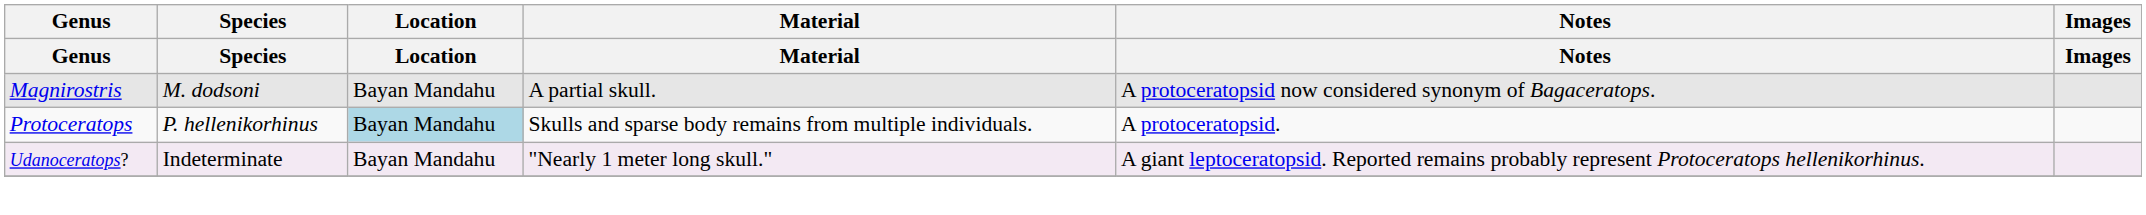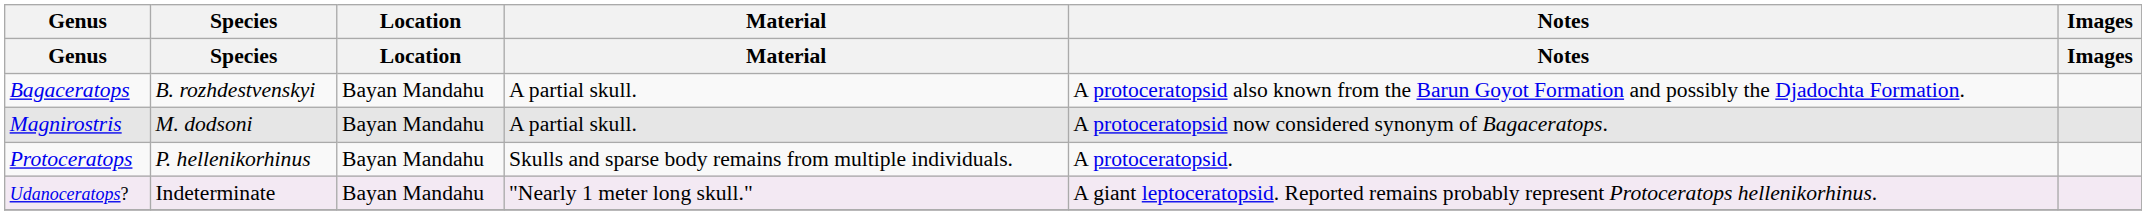 <table class="wikitable" align="center" width="100%">
 <tr>
 <th>Genus</th>
 <th>Species</th>
 <th>Location</th>
 <th>Material</th>
 <th>Notes</th>
 <th>Images</th>
 </tr>
 <tr>
 <th>Genus</th>
 <th>Species</th>
 <th>Location</th>
 <th>Material</th>
 <th>Notes</th>
 <th>Images</th>
 </tr>
 <tr>
+<td><em><a href='#'>Bagaceratops</a></em></td>
+<td><em>B. rozhdestvenskyi</em></td>
+<td>Bayan Mandahu</td>
+<td>A partial skull.</td>
+<td>A <a href='#'>protoceratopsid</a> also known from the <a href='#'>Barun Goyot Formation</a> and possibly the <a href='#'>Djadochta Formation</a>.</td>
+<td></td>
+</tr>
+<tr>
 <td style="background:#e6e6e6;"><em><a href='#'>Magnirostris</a></em></td>
 <td style="background:#e6e6e6;"><em>M. dodsoni</em></td>
 <td style="background:#e6e6e6;">Bayan Mandahu</td>
 <td style="background:#e6e6e6;">A partial skull.</td>
 <td style="background:#e6e6e6;">A <a href='#'>protoceratopsid</a> now considered synonym of <em>Bagaceratops</em>.</td>
 <td style="background:#e6e6e6;"></td>
 </tr>
 <tr>
 <td><em><a href='#'>Protoceratops</a></em></td>
 <td><em>P. hellenikorhinus</em></td>
-<td style="background: lightblue;">Bayan Mandahu</td>
+<td>Bayan Mandahu</td>
 <td>Skulls and sparse body remains from multiple individuals.</td>
 <td>A <a href='#'>protoceratopsid</a>.</td>
 <td></td>
 </tr>
 <tr>
 <td style="background:#f3e9f3;"><small><em><a href='#'>Udanoceratops</a></em>?</small></td>
 <td style="background:#f3e9f3;">Indeterminate</td>
 <td style="background:#f3e9f3;">Bayan Mandahu</td>
 <td style="background:#f3e9f3;">"Nearly 1 meter long skull."</td>
 <td style="background:#f3e9f3;">A giant <a href='#'>leptoceratopsid</a>. Reported remains probably represent <em>Protoceratops hellenikorhinus</em>.</td>
 <td style="background:#f3e9f3;"></td>
 </tr>
 <tr>
 </tr>
 </table>
